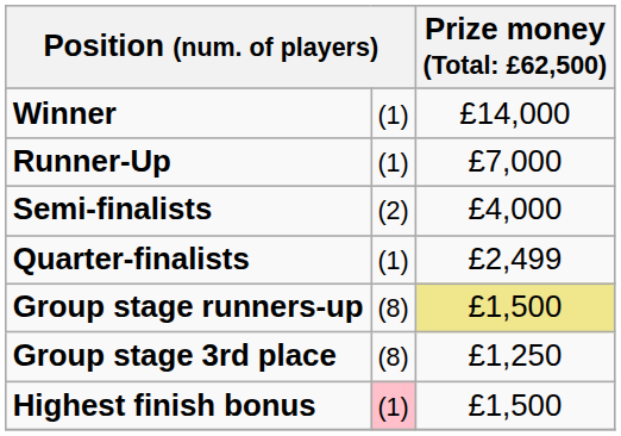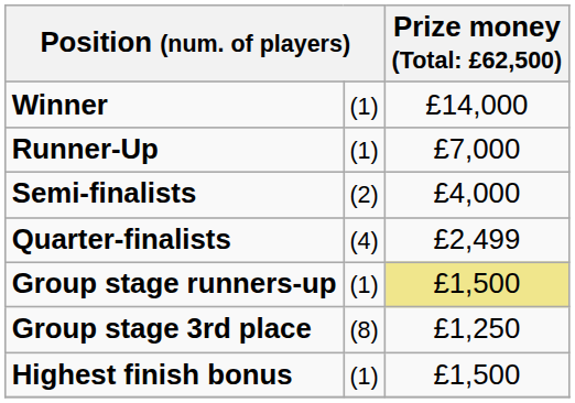 <table class="wikitable">
 <tr>
 <th colspan=2>Position <small>(num. of players)</small></th>
 <th>Prize money<br><small>(Total: £62,500)</small></th>
 </tr>
 <tr>
 <td><strong>Winner</strong></td>
 <td align=center><small>(1)</small></td>
 <td align=center>£14,000</td>
 </tr>
 <tr>
 <td><strong>Runner-Up</strong></td>
 <td align=center><small>(1)</small></td>
 <td align=center>£7,000</td>
 </tr>
 <tr>
 <td><strong>Semi-finalists</strong></td>
 <td align=center><small>(2)</small></td>
 <td align=center>£4,000</td>
 </tr>
 <tr>
 <td><strong>Quarter-finalists</strong></td>
-<td align=center><small>(1)</small></td>
+<td align=center><small>(4)</small></td>
 <td align=center>£2,499</td>
 </tr>
 <tr>
 <td><strong>Group stage runners-up</strong></td>
-<td align=center><small>(8)</small></td>
+<td align=center><small>(1)</small></td>
 <td align=center style="background: khaki;">£1,500</td>
 </tr>
 <tr>
 <td><strong>Group stage 3rd place</strong></td>
 <td align=center><small>(8)</small></td>
 <td align=center>£1,250</td>
 </tr>
 <tr>
 <td><strong>Highest finish bonus</strong></td>
-<td align=center style="background: pink;"><small>(1)</small></td>
+<td align=center><small>(1)</small></td>
 <td align=center>£1,500</td>
 </tr>
 <tr>
 </tr>
 </table>
